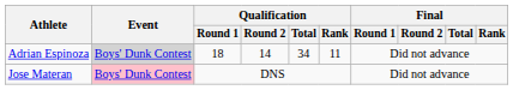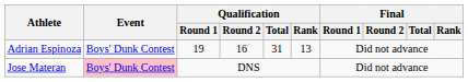 <table class="wikitable" style="font-size:90%;">
 <tr>
 <th rowspan=2>Athlete</th>
 <th rowspan=2>Event</th>
 <th colspan=4>Qualification</th>
 <th colspan=4>Final</th>
 </tr>
 <tr style="font-size:95%">
 <th>Round 1</th>
 <th>Round 2</th>
 <th>Total</th>
 <th>Rank</th>
 <th>Round 1</th>
 <th>Round 2</th>
 <th>Total</th>
 <th>Rank</th>
 </tr>
 <tr align=center>
 <td align=left><a href='#'>Adrian Espinoza</a></td>
-<td align=left style="background: lightgrey;"><a href='#'>Boys' Dunk Contest</a></td>
-<td>18</td>
-<td>14</td>
-<td>34</td>
-<td>11</td>
+<td align=left><a href='#'>Boys' Dunk Contest</a></td>
+<td>19</td>
+<td>16</td>
+<td>31</td>
+<td>13</td>
 <td colspan=4>Did not advance</td>
 </tr>
 <tr align=center>
 <td align=left><a href='#'>Jose Materan</a></td>
 <td align=left style="background: pink;"><a href='#'>Boys' Dunk Contest</a></td>
 <td colspan=4>DNS</td>
 <td colspan=4>Did not advance</td>
 </tr>
 </table>
